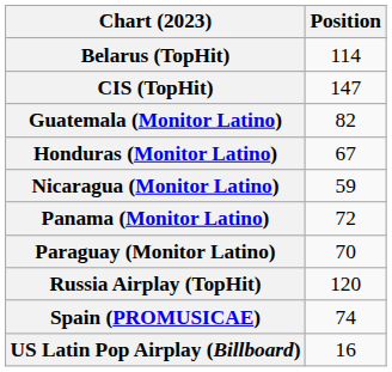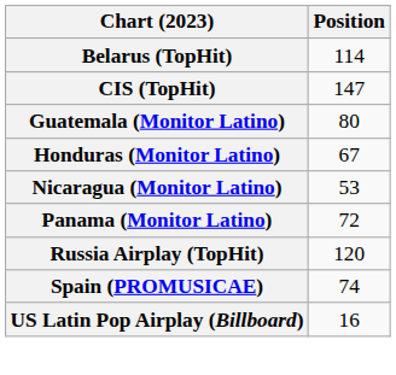 <table class="wikitable sortable plainrowheaders" style="text-align:center">
 <tr>
 <th scope="col">Chart (2023)</th>
 <th scope="col">Position</th>
 </tr>
 <tr>
 <th scope="row">Belarus (TopHit)</th>
 <td>114</td>
 </tr>
 <tr>
 <th scope="row">CIS (TopHit)</th>
 <td>147</td>
 </tr>
 <tr>
 <th scope="row">Guatemala (<a href='#'>Monitor Latino</a>)</th>
-<td>82</td>
+<td>80</td>
 </tr>
 <tr>
 <th scope="row">Honduras (<a href='#'>Monitor Latino</a>)</th>
 <td>67</td>
 </tr>
 <tr>
 <th scope="row">Nicaragua (<a href='#'>Monitor Latino</a>)</th>
-<td>59</td>
+<td>53</td>
 </tr>
 <tr>
 <th scope="row">Panama (<a href='#'>Monitor Latino</a>)</th>
 <td>72</td>
-</tr>
-<tr>
-<th scope="row">Paraguay (Monitor Latino)</th>
-<td>70</td>
 </tr>
 <tr>
 <th scope="row">Russia Airplay (TopHit)</th>
 <td>120</td>
 </tr>
 <tr>
 <th scope="row">Spain (<a href='#'>PROMUSICAE</a>)</th>
 <td>74</td>
 </tr>
 <tr>
 <th scope="row">US Latin Pop Airplay (<em>Billboard</em>)</th>
 <td>16</td>
 </tr>
 </table>
